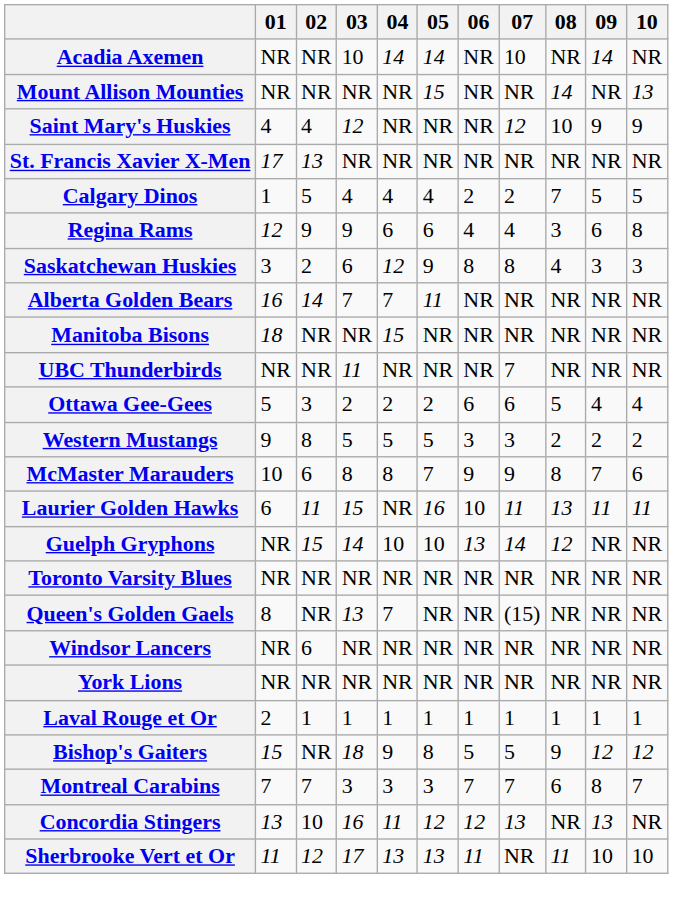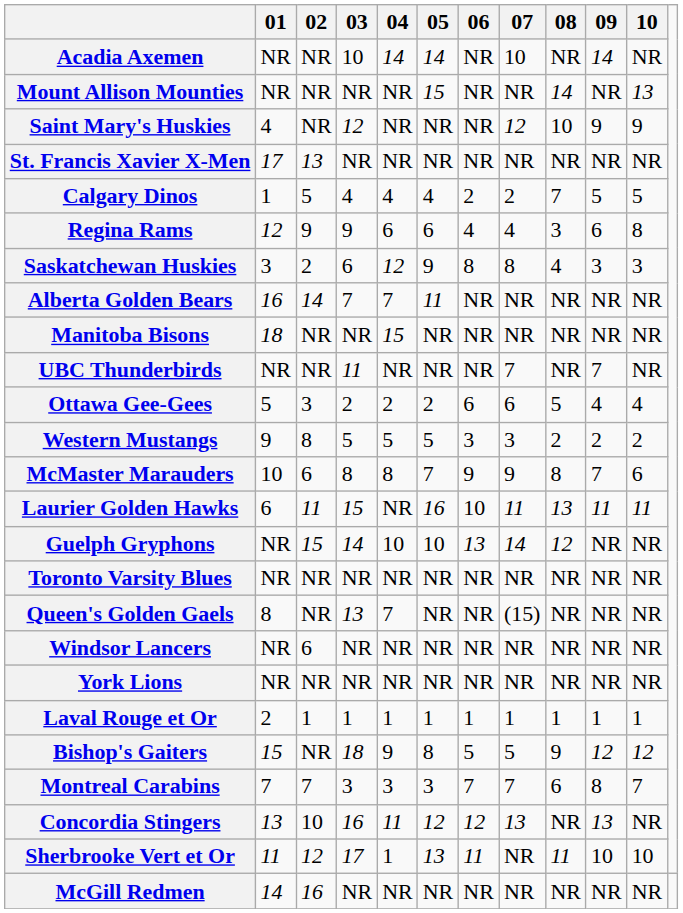 <table class="wikitable sortable">
 <tr>
 <th scope="col"></th>
 <th scope="col">01</th>
 <th scope="col">02</th>
 <th scope="col">03</th>
 <th scope="col">04</th>
 <th scope="col">05</th>
 <th scope="col">06</th>
 <th scope="col">07</th>
 <th scope="col">08</th>
 <th scope="col">09</th>
 <th scope="col">10</th>
 </tr>
 <tr>
 <th scope="row"><a href='#'>Acadia Axemen</a></th>
 <td>NR</td>
 <td>NR</td>
 <td>10</td>
 <td><em>14</em></td>
 <td><em>14</em></td>
 <td>NR</td>
 <td>10</td>
 <td>NR</td>
 <td><em>14</em></td>
 <td>NR</td>
 </tr>
 <tr>
 <th scope="row"><a href='#'>Mount Allison Mounties</a></th>
 <td>NR</td>
 <td>NR</td>
 <td>NR</td>
 <td>NR</td>
 <td><em>15</em></td>
 <td>NR</td>
 <td>NR</td>
 <td><em>14</em></td>
 <td>NR</td>
 <td><em>13</em></td>
 </tr>
 <tr>
 <th scope="row"><a href='#'>Saint Mary's Huskies</a></th>
 <td>4</td>
-<td>4</td>
+<td>NR</td>
 <td><em>12</em></td>
 <td>NR</td>
 <td>NR</td>
 <td>NR</td>
 <td><em>12</em></td>
 <td>10</td>
 <td>9</td>
 <td>9</td>
 </tr>
 <tr>
 <th scope="row"><a href='#'>St. Francis Xavier X-Men</a></th>
 <td><em>17</em></td>
 <td><em>13</em></td>
 <td>NR</td>
 <td>NR</td>
 <td>NR</td>
 <td>NR</td>
 <td>NR</td>
 <td>NR</td>
 <td>NR</td>
 <td>NR</td>
 </tr>
 <tr>
 <th scope="row"><a href='#'>Calgary Dinos</a></th>
 <td>1</td>
 <td>5</td>
 <td>4</td>
 <td>4</td>
 <td>4</td>
 <td>2</td>
 <td>2</td>
 <td>7</td>
 <td>5</td>
 <td>5</td>
 </tr>
 <tr>
 <th scope="row"><a href='#'>Regina Rams</a></th>
 <td><em>12</em></td>
 <td>9</td>
 <td>9</td>
 <td>6</td>
 <td>6</td>
 <td>4</td>
 <td>4</td>
 <td>3</td>
 <td>6</td>
 <td>8</td>
 </tr>
 <tr>
 <th scope="row"><a href='#'>Saskatchewan Huskies</a></th>
 <td>3</td>
 <td>2</td>
 <td>6</td>
 <td><em>12</em></td>
 <td>9</td>
 <td>8</td>
 <td>8</td>
 <td>4</td>
 <td>3</td>
 <td>3</td>
 </tr>
 <tr>
 <th scope="row"><a href='#'>Alberta Golden Bears</a></th>
 <td><em>16</em></td>
 <td><em>14</em></td>
 <td>7</td>
 <td>7</td>
 <td><em>11</em></td>
 <td>NR</td>
 <td>NR</td>
 <td>NR</td>
 <td>NR</td>
 <td>NR</td>
 </tr>
 <tr>
 <th scope="row"><a href='#'>Manitoba Bisons</a></th>
 <td><em>18</em></td>
 <td>NR</td>
 <td>NR</td>
 <td><em>15</em></td>
 <td>NR</td>
 <td>NR</td>
 <td>NR</td>
 <td>NR</td>
 <td>NR</td>
 <td>NR</td>
 </tr>
 <tr>
 <th scope="row"><a href='#'>UBC Thunderbirds</a></th>
 <td>NR</td>
 <td>NR</td>
 <td><em>11</em></td>
 <td>NR</td>
 <td>NR</td>
 <td>NR</td>
 <td>7</td>
 <td>NR</td>
-<td>NR</td>
+<td>7</td>
 <td>NR</td>
 </tr>
 <tr>
 <th scope="row"><a href='#'>Ottawa Gee-Gees</a></th>
 <td>5</td>
 <td>3</td>
 <td>2</td>
 <td>2</td>
 <td>2</td>
 <td>6</td>
 <td>6</td>
 <td>5</td>
 <td>4</td>
 <td>4</td>
 </tr>
 <tr>
 <th scope="row"><a href='#'>Western Mustangs</a></th>
 <td>9</td>
 <td>8</td>
 <td>5</td>
 <td>5</td>
 <td>5</td>
 <td>3</td>
 <td>3</td>
 <td>2</td>
 <td>2</td>
 <td>2</td>
 </tr>
 <tr>
 <th scope="row"><a href='#'>McMaster Marauders</a></th>
 <td>10</td>
 <td>6</td>
 <td>8</td>
 <td>8</td>
 <td>7</td>
 <td>9</td>
 <td>9</td>
 <td>8</td>
 <td>7</td>
 <td>6</td>
 </tr>
 <tr>
 <th scope="row"><a href='#'>Laurier Golden Hawks</a></th>
 <td>6</td>
 <td><em>11</em></td>
 <td><em>15</em></td>
 <td>NR</td>
 <td><em>16</em></td>
 <td>10</td>
 <td><em>11</em></td>
 <td><em>13</em></td>
 <td><em>11</em></td>
 <td><em>11</em></td>
 </tr>
 <tr>
 <th scope="row"><a href='#'>Guelph Gryphons</a></th>
 <td>NR</td>
 <td><em>15</em></td>
 <td><em>14</em></td>
 <td>10</td>
 <td>10</td>
 <td><em>13</em></td>
 <td><em>14</em></td>
 <td><em>12</em></td>
 <td>NR</td>
 <td>NR</td>
 </tr>
 <tr>
 <th scope="row"><a href='#'>Toronto Varsity Blues</a></th>
 <td>NR</td>
 <td>NR</td>
 <td>NR</td>
 <td>NR</td>
 <td>NR</td>
 <td>NR</td>
 <td>NR</td>
 <td>NR</td>
 <td>NR</td>
 <td>NR</td>
 </tr>
 <tr>
 <th scope="row"><a href='#'>Queen's Golden Gaels</a></th>
 <td>8</td>
 <td>NR</td>
 <td><em>13</em></td>
 <td>7</td>
 <td>NR</td>
 <td>NR</td>
 <td>(15)</td>
 <td>NR</td>
 <td>NR</td>
 <td>NR</td>
 </tr>
 <tr>
 <th scope="row"><a href='#'>Windsor Lancers</a></th>
 <td>NR</td>
 <td>6</td>
 <td>NR</td>
 <td>NR</td>
 <td>NR</td>
 <td>NR</td>
 <td>NR</td>
 <td>NR</td>
 <td>NR</td>
 <td>NR</td>
 </tr>
 <tr>
 <th scope="row"><a href='#'>York Lions</a></th>
 <td>NR</td>
 <td>NR</td>
 <td>NR</td>
 <td>NR</td>
 <td>NR</td>
 <td>NR</td>
 <td>NR</td>
 <td>NR</td>
 <td>NR</td>
 <td>NR</td>
 </tr>
 <tr>
 <th scope="row"><a href='#'>Laval Rouge et Or</a></th>
 <td>2</td>
 <td>1</td>
 <td>1</td>
 <td>1</td>
 <td>1</td>
 <td>1</td>
 <td>1</td>
 <td>1</td>
 <td>1</td>
 <td>1</td>
 </tr>
 <tr>
 <th scope="row"><a href='#'>Bishop's Gaiters</a></th>
 <td><em>15</em></td>
 <td>NR</td>
 <td><em>18</em></td>
 <td>9</td>
 <td>8</td>
 <td>5</td>
 <td>5</td>
 <td>9</td>
 <td><em>12</em></td>
 <td><em>12</em></td>
 </tr>
 <tr>
 <th scope="row"><a href='#'>Montreal Carabins</a></th>
 <td>7</td>
 <td>7</td>
 <td>3</td>
 <td>3</td>
 <td>3</td>
 <td>7</td>
 <td>7</td>
 <td>6</td>
 <td>8</td>
 <td>7</td>
 </tr>
 <tr>
 <th scope="row"><a href='#'>Concordia Stingers</a></th>
 <td><em>13</em></td>
 <td>10</td>
 <td><em>16</em></td>
 <td><em>11</em></td>
 <td><em>12</em></td>
 <td><em>12</em></td>
 <td><em>13</em></td>
 <td>NR</td>
 <td><em>13</em></td>
 <td>NR</td>
 </tr>
 <tr>
 <th scope="row"><a href='#'>Sherbrooke Vert et Or</a></th>
 <td><em>11</em></td>
 <td><em>12</em></td>
 <td><em>17</em></td>
-<td><em>13</em></td>
+<td>1</td>
 <td><em>13</em></td>
 <td><em>11</em></td>
 <td>NR</td>
 <td><em>11</em></td>
 <td>10</td>
 <td>10</td>
 </tr>
+<tr>
+<th scope="row"><a href='#'>McGill Redmen</a></th>
+<td><em>14</em></td>
+<td><em>16</em></td>
+<td>NR</td>
+<td>NR</td>
+<td>NR</td>
+<td>NR</td>
+<td>NR</td>
+<td>NR</td>
+<td>NR</td>
+<td>NR</td>
+<td></td>
+</tr>
 </table>
